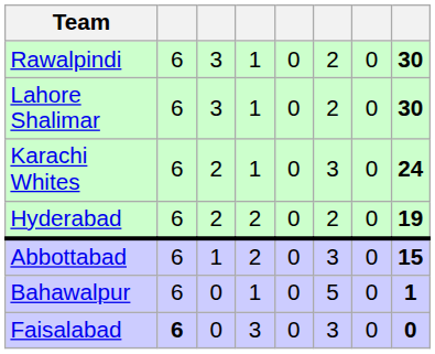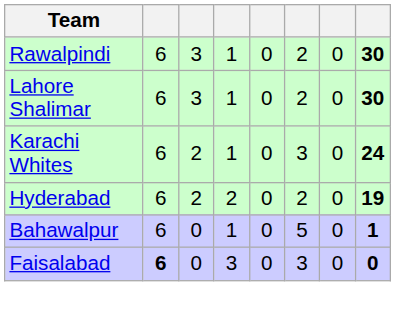 <table class="wikitable sortable" style="text-align: center">
 <tr>
 <th style="width:100px;">Team</th>
 <th style="width:20px;"></th>
 <th style="width:20px;"></th>
 <th style="width:20px;"></th>
 <th style="width:20px;"></th>
 <th style="width:20px;"></th>
 <th style="width:20px;"></th>
 <th style="width:20px;"></th>
 </tr>
 <tr bgcolor="#ccffcc">
 <td style="text-align:left"><a href='#'>Rawalpindi</a></td>
 <td>6</td>
 <td>3</td>
 <td>1</td>
 <td>0</td>
 <td>2</td>
 <td>0</td>
 <td><strong>30</strong></td>
 </tr>
 <tr bgcolor="#ccffcc">
 <td style="text-align:left"><a href='#'>Lahore Shalimar</a></td>
 <td>6</td>
 <td>3</td>
 <td>1</td>
 <td>0</td>
 <td>2</td>
 <td>0</td>
 <td><strong>30</strong></td>
 </tr>
 <tr bgcolor="#ccffcc">
 <td style="text-align:left"><a href='#'>Karachi Whites</a></td>
 <td>6</td>
 <td>2</td>
 <td>1</td>
 <td>0</td>
 <td>3</td>
 <td>0</td>
 <td><strong>24</strong></td>
 </tr>
 <tr bgcolor="#ccffcc">
 <td style="text-align:left"><a href='#'>Hyderabad</a></td>
 <td>6</td>
 <td>2</td>
 <td>2</td>
 <td>0</td>
 <td>2</td>
 <td>0</td>
 <td><strong>19</strong></td>
 </tr>
-<tr style="border-top:solid #000000" bgcolor="#ccccff">
-<td style="text-align:left"><a href='#'>Abbottabad</a></td>
-<td>6</td>
-<td>1</td>
-<td>2</td>
-<td>0</td>
-<td>3</td>
-<td>0</td>
-<td><strong>15</strong></td>
-</tr>
 <tr bgcolor="#ccccff">
 <td style="text-align:left"><a href='#'>Bahawalpur</a></td>
 <td>6</td>
 <td>0</td>
 <td>1</td>
 <td>0</td>
 <td>5</td>
 <td>0</td>
 <td><strong>1</strong></td>
 </tr>
 <tr bgcolor="#ccccff">
 <td style="text-align:left"><a href='#'>Faisalabad</a></td>
 <td><strong>6</strong></td>
 <td>0</td>
 <td>3</td>
 <td>0</td>
 <td>3</td>
 <td>0</td>
 <td><strong>0</strong></td>
 </tr>
 </table>
